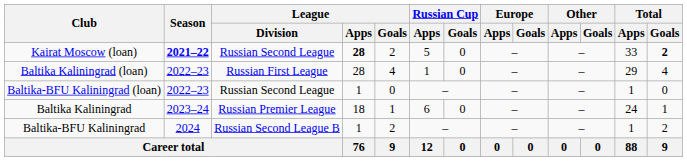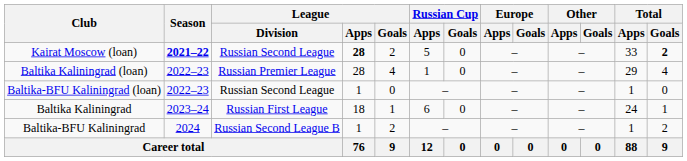 <table class="wikitable" style="text-align:center">
 <tr>
 <th rowspan="2">Club</th>
 <th rowspan="2">Season</th>
 <th colspan="3">League</th>
 <th colspan="2"><a href='#'>Russian Cup</a></th>
 <th colspan="2">Europe</th>
 <th colspan="2">Other</th>
 <th colspan="2">Total</th>
 </tr>
 <tr>
 <th>Division</th>
 <th>Apps</th>
 <th>Goals</th>
 <th>Apps</th>
 <th>Goals</th>
 <th>Apps</th>
 <th>Goals</th>
 <th>Apps</th>
 <th>Goals</th>
 <th>Apps</th>
 <th>Goals</th>
 </tr>
 <tr>
 <td><a href='#'>Kairat Moscow</a> (loan)</td>
 <td><strong><a href='#'>2021–22</a></strong></td>
 <td><a href='#'>Russian Second League</a></td>
 <td><strong>28</strong></td>
 <td>2</td>
 <td>5</td>
 <td>0</td>
 <td colspan="2">–</td>
 <td colspan="2">–</td>
 <td>33</td>
 <td><strong>2</strong></td>
 </tr>
 <tr>
 <td><a href='#'>Baltika Kaliningrad</a> (loan)</td>
 <td><a href='#'>2022–23</a></td>
-<td><a href='#'>Russian First League</a></td>
+<td><a href='#'>Russian Premier League</a></td>
 <td>28</td>
 <td>4</td>
 <td>1</td>
 <td>0</td>
 <td colspan="2">–</td>
 <td colspan="2">–</td>
 <td>29</td>
 <td>4</td>
 </tr>
 <tr>
 <td><a href='#'>Baltika-BFU Kaliningrad</a> (loan)</td>
 <td><a href='#'>2022–23</a></td>
 <td>Russian Second League</td>
 <td>1</td>
 <td>0</td>
 <td colspan="2">–</td>
 <td colspan="2">–</td>
 <td colspan="2">–</td>
 <td>1</td>
 <td>0</td>
 </tr>
 <tr>
 <td>Baltika Kaliningrad</td>
 <td><a href='#'>2023–24</a></td>
-<td><a href='#'>Russian Premier League</a></td>
+<td><a href='#'>Russian First League</a></td>
 <td>18</td>
 <td>1</td>
 <td>6</td>
 <td>0</td>
 <td colspan="2">–</td>
 <td colspan="2">–</td>
 <td>24</td>
 <td>1</td>
 </tr>
 <tr>
 <td>Baltika-BFU Kaliningrad</td>
 <td><a href='#'>2024</a></td>
 <td><a href='#'>Russian Second League B</a></td>
 <td>1</td>
 <td>2</td>
 <td colspan="2">–</td>
 <td colspan="2">–</td>
 <td colspan="2">–</td>
 <td>1</td>
 <td>2</td>
 </tr>
 <tr>
 <th colspan="3">Career total</th>
 <th>76</th>
 <th>9</th>
 <th>12</th>
 <th>0</th>
 <th>0</th>
 <th>0</th>
 <th>0</th>
 <th>0</th>
 <th>88</th>
 <th>9</th>
 </tr>
 </table>
